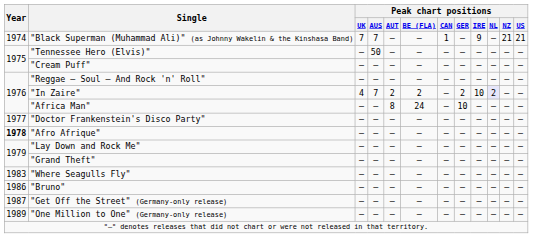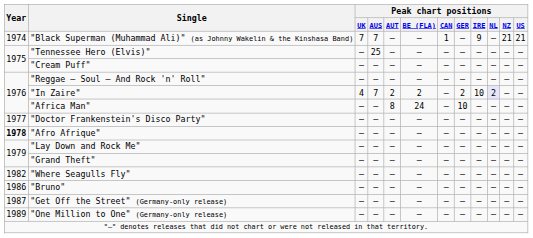 <table class="wikitable" style="text-align:center">
 <tr>
 <th rowspan="2">Year</th>
 <th rowspan="2">Single</th>
 <th colspan="10">Peak chart positions</th>
 </tr>
 <tr>
 <th><small><a href='#'>UK</a></small><br></th>
 <th><small><a href='#'>AUS</a></small><br></th>
 <th><small><a href='#'>AUT</a></small><br></th>
 <th><small><a href='#'>BE (FLA)</a></small><br></th>
 <th><small><a href='#'>CAN</a></small><br></th>
 <th><small><a href='#'>GER</a></small><br></th>
 <th><small><a href='#'>IRE</a></small><br></th>
 <th><small><a href='#'>NL</a></small><br></th>
 <th><small><a href='#'>NZ</a></small><br></th>
 <th><small><a href='#'>US</a></small><br></th>
 </tr>
 <tr>
 <td>1974</td>
 <td align="left">"Black Superman (Muhammad Ali)" <small>(as Johnny Wakelin & the Kinshasa Band)</small></td>
 <td>7</td>
 <td>7</td>
 <td>—</td>
 <td>—</td>
 <td>1</td>
 <td>—</td>
 <td>9</td>
 <td>—</td>
 <td>21</td>
 <td>21</td>
 </tr>
 <tr>
 <td rowspan="2">1975</td>
 <td align="left">"Tennessee Hero (Elvis)"</td>
 <td>—</td>
-<td>50</td>
+<td>25</td>
 <td>—</td>
 <td>—</td>
 <td>—</td>
 <td>—</td>
 <td>—</td>
 <td>—</td>
 <td>—</td>
 <td>—</td>
 </tr>
 <tr>
 <td align="left">"Cream Puff"</td>
 <td>—</td>
 <td>—</td>
 <td>—</td>
 <td>—</td>
 <td>—</td>
 <td>—</td>
 <td>—</td>
 <td>—</td>
 <td>—</td>
 <td>—</td>
 </tr>
 <tr>
 <td rowspan="3">1976</td>
 <td align="left">"Reggae – Soul – And Rock 'n' Roll"</td>
 <td>—</td>
 <td>—</td>
 <td>—</td>
 <td>—</td>
 <td>—</td>
 <td>—</td>
 <td>—</td>
 <td>—</td>
 <td>—</td>
 <td>—</td>
 </tr>
 <tr>
 <td align="left">"In Zaire"</td>
 <td>4</td>
 <td>7</td>
 <td>2</td>
 <td>2</td>
 <td>—</td>
 <td>2</td>
 <td>10</td>
 <td style="background: lavender;">2</td>
 <td>—</td>
 <td>—</td>
 </tr>
 <tr>
 <td align="left">"Africa Man"</td>
 <td>—</td>
 <td>—</td>
 <td>8</td>
 <td>24</td>
 <td>—</td>
 <td>10</td>
 <td>—</td>
 <td>—</td>
 <td>—</td>
 <td>—</td>
 </tr>
 <tr>
 <td>1977</td>
 <td align="left">"Doctor Frankenstein's Disco Party"</td>
 <td>—</td>
 <td>—</td>
 <td>—</td>
 <td>—</td>
 <td>—</td>
 <td>—</td>
 <td>—</td>
 <td>—</td>
 <td>—</td>
 <td>—</td>
 </tr>
 <tr>
 <td><strong>1978</strong></td>
 <td align="left">"Afro Afrique"</td>
 <td>—</td>
 <td>—</td>
 <td>—</td>
 <td>—</td>
 <td>—</td>
 <td>—</td>
 <td>—</td>
 <td>—</td>
 <td>—</td>
 <td>—</td>
 </tr>
 <tr>
 <td rowspan="2">1979</td>
 <td align="left">"Lay Down and Rock Me"</td>
 <td>—</td>
 <td>—</td>
 <td>—</td>
 <td>—</td>
 <td>—</td>
 <td>—</td>
 <td>—</td>
 <td>—</td>
 <td>—</td>
 <td>—</td>
 </tr>
 <tr>
 <td align="left">"Grand Theft"</td>
 <td>—</td>
 <td>—</td>
 <td>—</td>
 <td>—</td>
 <td>—</td>
 <td>—</td>
 <td>—</td>
 <td>—</td>
 <td>—</td>
 <td>—</td>
 </tr>
 <tr>
-<td>1983</td>
+<td>1982</td>
 <td align="left">"Where Seagulls Fly"</td>
 <td>—</td>
 <td>—</td>
 <td>—</td>
 <td>—</td>
 <td>—</td>
 <td>—</td>
 <td>—</td>
 <td>—</td>
 <td>—</td>
 <td>—</td>
 </tr>
 <tr>
 <td>1986</td>
 <td align="left">"Bruno"</td>
 <td>—</td>
 <td>—</td>
 <td>—</td>
 <td>—</td>
 <td>—</td>
 <td>—</td>
 <td>—</td>
 <td>—</td>
 <td>—</td>
 <td>—</td>
 </tr>
 <tr>
 <td>1987</td>
 <td align="left">"Get Off the Street" <small>(Germany-only release)</small></td>
 <td>—</td>
 <td>—</td>
 <td>—</td>
 <td>—</td>
 <td>—</td>
 <td>—</td>
 <td>—</td>
 <td>—</td>
 <td>—</td>
 <td>—</td>
 </tr>
 <tr>
 <td>1989</td>
 <td align="left">"One Million to One" <small>(Germany-only release)</small></td>
 <td>—</td>
 <td>—</td>
 <td>—</td>
 <td>—</td>
 <td>—</td>
 <td>—</td>
 <td>—</td>
 <td>—</td>
 <td>—</td>
 <td>—</td>
 </tr>
 <tr>
 <td colspan="12" style="font-size:8pt">"—" denotes releases that did not chart or were not released in that territory.</td>
 </tr>
 </table>
